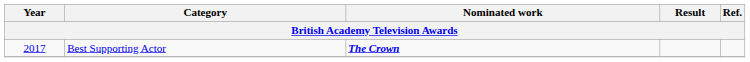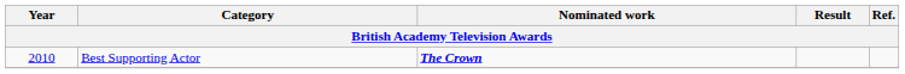 <table class=wikitable>
 <tr>
 <th scope="col" style="width:5em;">Year</th>
 <th scope="col" style="width:25em;">Category</th>
 <th scope="col" style="width:28em;">Nominated work</th>
 <th scope="col" style="width:5em;">Result</th>
 <th>Ref.</th>
 </tr>
 <tr>
 <th colspan=5><a href='#'>British Academy Television Awards</a></th>
 </tr>
 <tr>
-<td style="text-align:center;"><a href='#'>2017</a></td>
+<td style="text-align:center;"><a href='#'>2010</a></td>
 <td><a href='#'>Best Supporting Actor</a></td>
 <td><strong><em><a href='#'>The Crown</a></em></strong></td>
 <td></td>
 <td style="text-align:center;"></td>
 </tr>
 <tr>
 </tr>
 </table>
